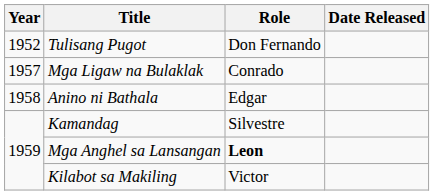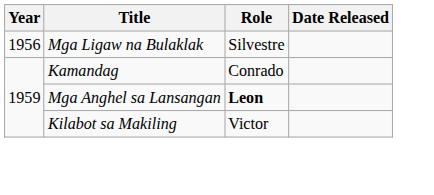 <table class="wikitable" style="font-size: 95%;">
 <tr>
 <th>Year</th>
 <th>Title</th>
 <th>Role</th>
 <th>Date Released</th>
 </tr>
 <tr>
-<td>1952</td>
-<td><em>Tulisang Pugot</em></td>
-<td>Don Fernando</td>
-<td></td>
-</tr>
-<tr>
-<td>1957</td>
+<td>1956</td>
 <td><em>Mga Ligaw na Bulaklak</em></td>
-<td>Conrado</td>
-<td></td>
-</tr>
-<tr>
-<td>1958</td>
-<td><em>Anino ni Bathala</em></td>
-<td>Edgar</td>
+<td>Silvestre</td>
 <td></td>
 </tr>
 <tr>
 <td rowspan="3">1959</td>
 <td><em>Kamandag</em></td>
-<td>Silvestre</td>
+<td>Conrado</td>
 <td></td>
 </tr>
 <tr>
 <td><em>Mga Anghel sa Lansangan</em></td>
 <td><strong>Leon</strong></td>
 <td></td>
 </tr>
 <tr>
 <td><em>Kilabot sa Makiling</em></td>
 <td>Victor</td>
 <td></td>
 </tr>
 </table>
